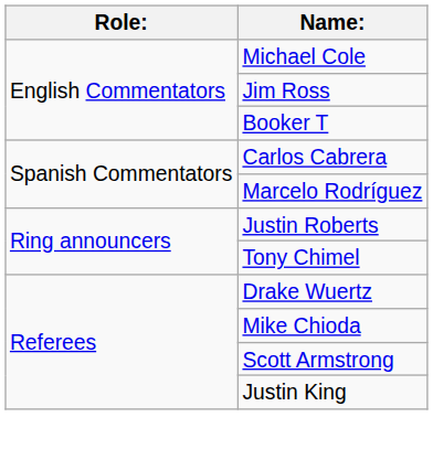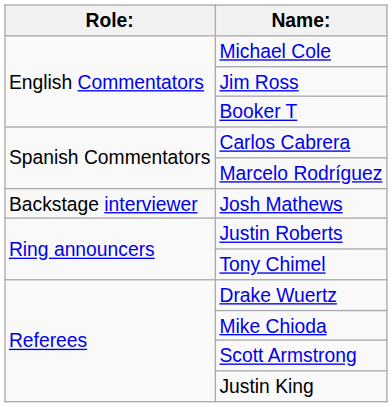 <table class=wikitable style="font-size:90%; margin: 0.5em 0 0.5em 1em; float: right; clear: right;">
 <tr>
 <th>Role:</th>
 <th>Name:</th>
 </tr>
 <tr>
 <td rowspan=3>English <a href='#'>Commentators</a></td>
 <td><a href='#'>Michael Cole</a></td>
 </tr>
 <tr>
 <td><a href='#'>Jim Ross</a></td>
 </tr>
 <tr>
 <td><a href='#'>Booker T</a></td>
 </tr>
 <tr>
 <td rowspan=2>Spanish Commentators</td>
 <td><a href='#'>Carlos Cabrera</a></td>
 </tr>
 <tr>
 <td><a href='#'>Marcelo Rodríguez</a></td>
 </tr>
 <tr>
+<td>Backstage <a href='#'>interviewer</a></td>
+<td><a href='#'>Josh Mathews</a></td>
+</tr>
+<tr>
 <td rowspan=2><a href='#'>Ring announcers</a></td>
 <td><a href='#'>Justin Roberts</a></td>
 </tr>
 <tr>
 <td><a href='#'>Tony Chimel</a></td>
 </tr>
 <tr>
 <td rowspan=4><a href='#'>Referees</a></td>
 <td><a href='#'>Drake Wuertz</a></td>
 </tr>
 <tr>
 <td><a href='#'>Mike Chioda</a></td>
 </tr>
 <tr>
 <td><a href='#'>Scott Armstrong</a></td>
 </tr>
 <tr>
 <td>Justin King</td>
 </tr>
 </table>
